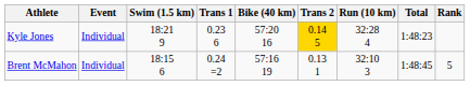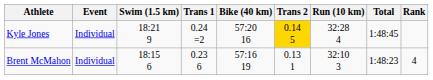 <table class="wikitable" style="font-size:90%">
 <tr>
 <th>Athlete</th>
 <th>Event</th>
 <th>Swim (1.5 km)</th>
 <th>Trans 1</th>
 <th>Bike (40 km)</th>
 <th>Trans 2</th>
 <th>Run (10 km)</th>
 <th>Total</th>
 <th>Rank</th>
 </tr>
 <tr>
 <td><a href='#'>Kyle Jones</a></td>
 <td><a href='#'>Individual</a></td>
 <td align=center>18:21<br>9</td>
-<td align=center>0.23<br>6</td>
+<td align=center>0.24<br>=2</td>
 <td align=center>57:20<br>16</td>
 <td align=center style="background: gold;">0.14<br>5</td>
 <td align=center>32:28 <br>4</td>
-<td align=center>1:48:23</td>
+<td align=center>1:48:45</td>
 <td align=center></td>
 </tr>
 <tr>
 <td><a href='#'>Brent McMahon</a></td>
 <td><a href='#'>Individual</a></td>
 <td align=center>18:15<br>6</td>
-<td align=center>0.24<br>=2</td>
+<td align=center>0.23<br>6</td>
 <td align=center>57:16<br>19</td>
 <td align=center>0.13<br>1</td>
 <td align=center>32:10 <br>3</td>
-<td align=center>1:48:45</td>
-<td align=center>5</td>
+<td align=center>1:48:23</td>
+<td align=center>4</td>
 </tr>
 </table>
